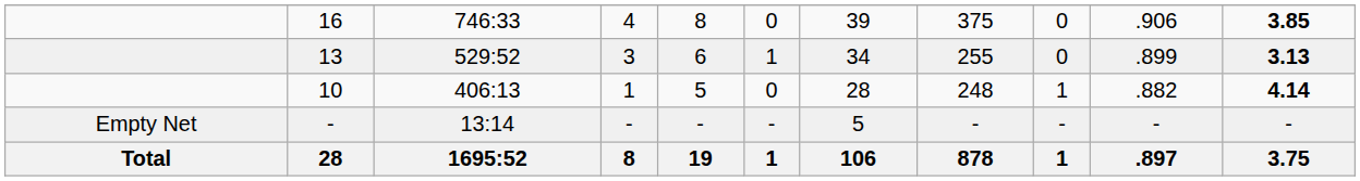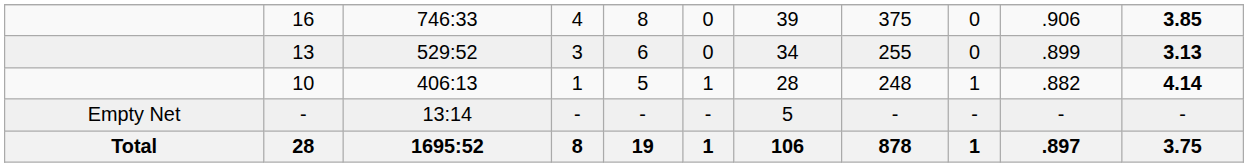 <table class="wikitable sortable" width ="1000">
 <tr align="center">
 </tr>
 <tr align="center">
 <td></td>
 <td>16</td>
 <td>746:33</td>
 <td>4</td>
 <td>8</td>
 <td>0</td>
 <td>39</td>
 <td>375</td>
 <td>0</td>
 <td>.906</td>
 <td><strong>3.85</strong></td>
 </tr>
 <tr align="center" bgcolor="#f0f0f0">
 <td></td>
 <td>13</td>
 <td>529:52</td>
 <td>3</td>
 <td>6</td>
-<td>1</td>
+<td>0</td>
 <td>34</td>
 <td>255</td>
 <td>0</td>
 <td>.899</td>
 <td><strong>3.13</strong></td>
 </tr>
 <tr align="center" bgcolor="">
 <td></td>
 <td>10</td>
 <td>406:13</td>
 <td>1</td>
 <td>5</td>
-<td>0</td>
+<td>1</td>
 <td>28</td>
 <td>248</td>
 <td>1</td>
 <td>.882</td>
 <td><strong>4.14</strong></td>
 </tr>
 <tr align="center" bgcolor="#f0f0f0">
 <td>Empty Net</td>
 <td>-</td>
 <td>13:14</td>
 <td>-</td>
 <td>-</td>
 <td>-</td>
 <td>5</td>
 <td>-</td>
 <td>-</td>
 <td>-</td>
 <td>-</td>
 </tr>
 <tr>
 <th>Total</th>
 <th>28</th>
 <th>1695:52</th>
 <th>8</th>
 <th>19</th>
 <th>1</th>
 <th>106</th>
 <th>878</th>
 <th>1</th>
 <th>.897</th>
 <th>3.75</th>
 </tr>
 </table>
